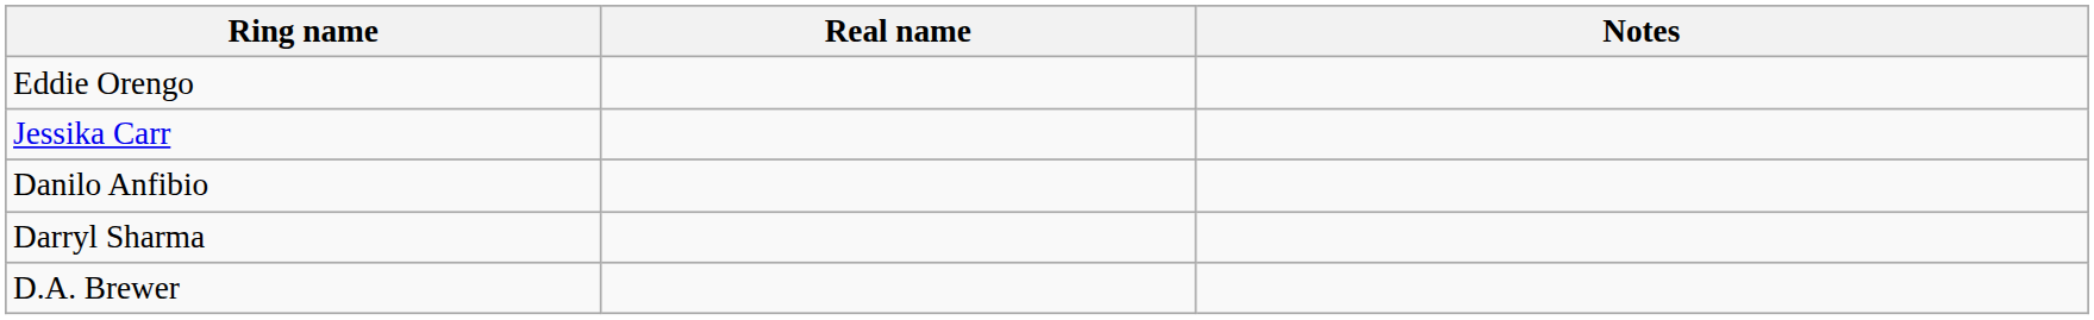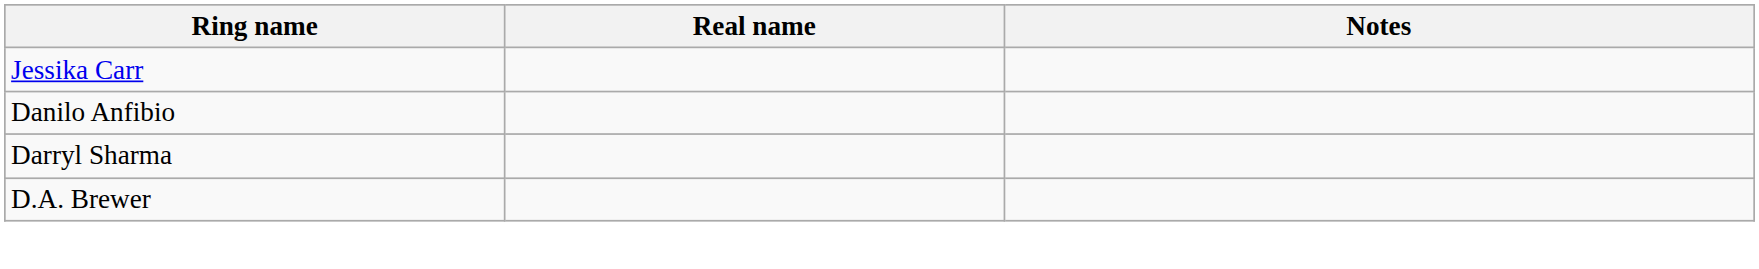 <table class="wikitable sortable" align="left center" width="65%">
 <tr>
 <th width="20%">Ring name</th>
 <th width="20%">Real name</th>
 <th width="30%">Notes</th>
-</tr>
-<tr>
-<td>Eddie Orengo</td>
-<td></td>
-<td></td>
 </tr>
 <tr>
 <td><a href='#'>Jessika Carr</a></td>
 <td></td>
 <td></td>
 </tr>
 <tr>
 <td>Danilo Anfibio</td>
 <td></td>
 <td></td>
 </tr>
 <tr>
 <td>Darryl Sharma</td>
 <td></td>
 <td></td>
 </tr>
 <tr>
 <td>D.A. Brewer</td>
 <td></td>
 <td></td>
 </tr>
 </table>
